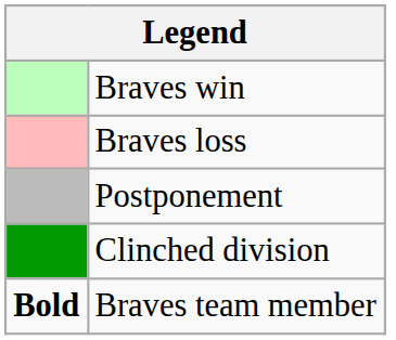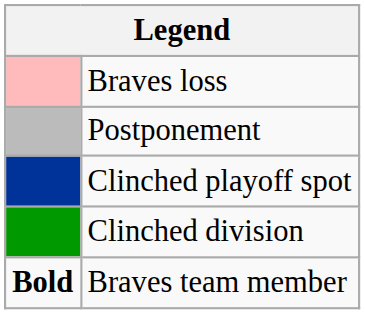 <table class="wikitable" style="font-size:90%">
 <tr>
 <th colspan="2">Legend</th>
-</tr>
-<tr>
-<td bgcolor="#bbffbb"> </td>
-<td>Braves win</td>
 </tr>
 <tr>
 <td bgcolor="#ffbbbb"> </td>
 <td>Braves loss</td>
 </tr>
 <tr>
 <td bgcolor="#bbbbbb"> </td>
 <td>Postponement</td>
 </tr>
 <tr>
+<td bgcolor="#039"> </td>
+<td>Clinched playoff spot</td>
+</tr>
+<tr>
 <td bgcolor="#090"> </td>
 <td>Clinched division</td>
 </tr>
 <tr>
 <td><strong>Bold</strong></td>
 <td>Braves team member</td>
 </tr>
 </table>
